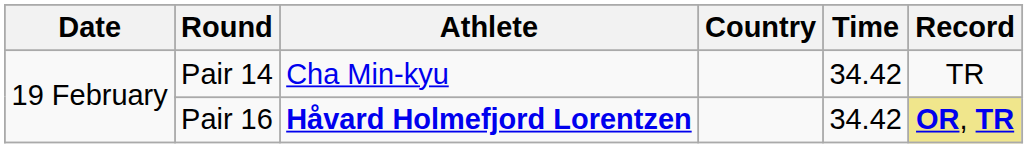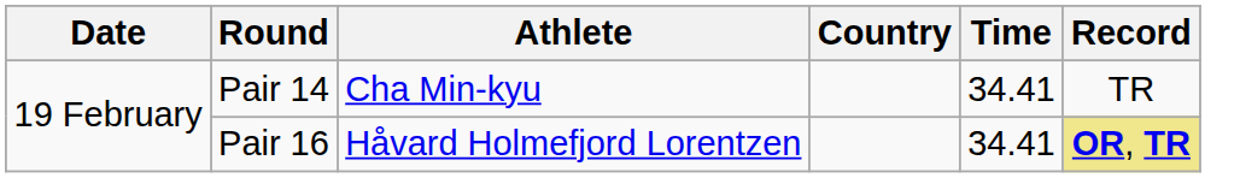 <table class="wikitable" style="text-align:center">
 <tr>
 <th>Date</th>
 <th>Round</th>
 <th>Athlete</th>
 <th>Country</th>
 <th>Time</th>
 <th>Record</th>
 </tr>
 <tr>
 <td rowspan=2>19 February</td>
 <td>Pair 14</td>
 <td align="left"><a href='#'>Cha Min-kyu</a></td>
 <td align="left"></td>
-<td>34.42</td>
+<td>34.41</td>
 <td>TR</td>
 </tr>
 <tr>
 <td>Pair 16</td>
-<td align="left"><strong><a href='#'>Håvard Holmefjord Lorentzen</a></strong></td>
+<td align="left"><a href='#'>Håvard Holmefjord Lorentzen</a></td>
 <td align="left"></td>
-<td>34.42</td>
+<td>34.41</td>
 <td style="background: khaki;"><strong><a href='#'>OR</a></strong>, <strong><a href='#'>TR</a></strong></td>
 </tr>
 </table>
